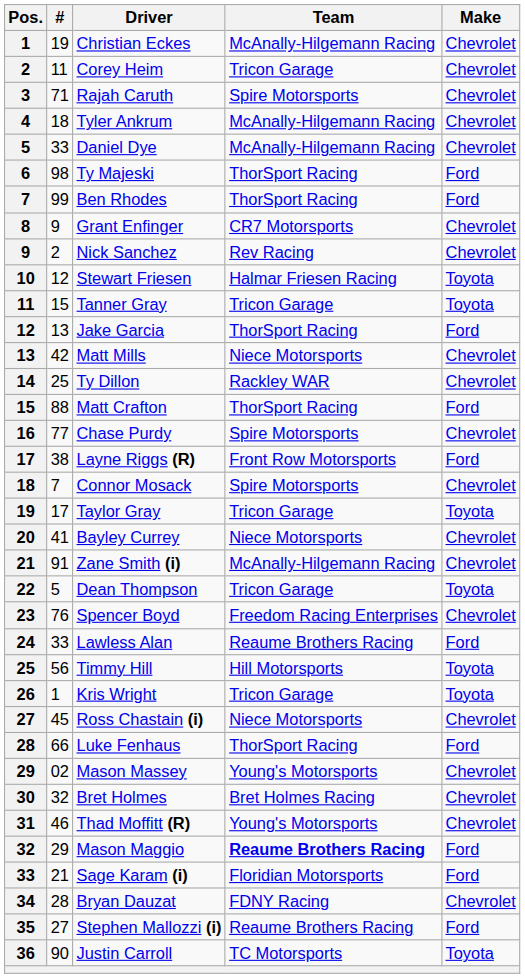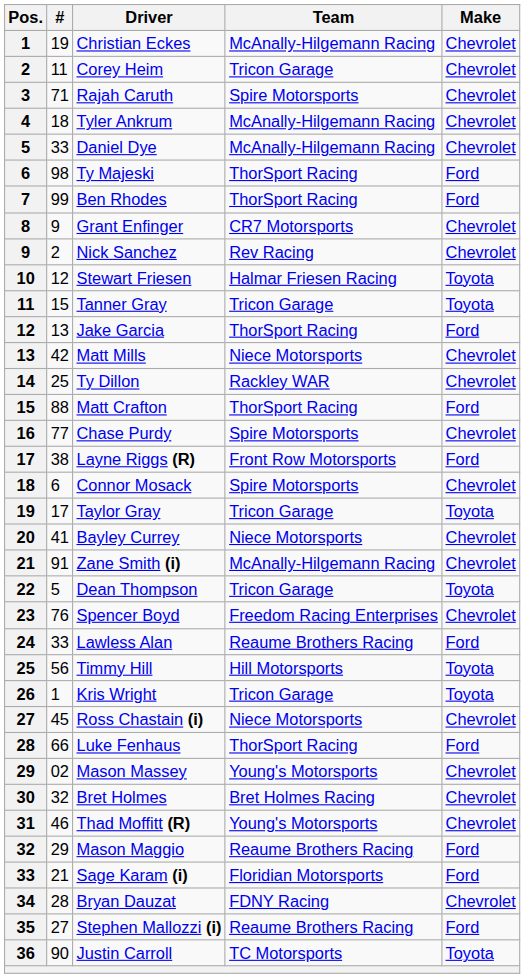 <table class="wikitable" style="font-size:95%">
 <tr>
 <th>Pos.</th>
 <th>#</th>
 <th>Driver</th>
 <th>Team</th>
 <th>Make</th>
 </tr>
 <tr>
 <th>1</th>
 <td>19</td>
 <td><a href='#'>Christian Eckes</a></td>
 <td><a href='#'>McAnally-Hilgemann Racing</a></td>
 <td><a href='#'>Chevrolet</a></td>
 </tr>
 <tr>
 <th>2</th>
 <td>11</td>
 <td><a href='#'>Corey Heim</a></td>
 <td><a href='#'>Tricon Garage</a></td>
 <td><a href='#'>Chevrolet</a></td>
 </tr>
 <tr>
 <th>3</th>
 <td>71</td>
 <td><a href='#'>Rajah Caruth</a></td>
 <td><a href='#'>Spire Motorsports</a></td>
 <td><a href='#'>Chevrolet</a></td>
 </tr>
 <tr>
 <th>4</th>
 <td>18</td>
 <td><a href='#'>Tyler Ankrum</a></td>
 <td><a href='#'>McAnally-Hilgemann Racing</a></td>
 <td><a href='#'>Chevrolet</a></td>
 </tr>
 <tr>
 <th>5</th>
 <td>33</td>
 <td><a href='#'>Daniel Dye</a></td>
 <td><a href='#'>McAnally-Hilgemann Racing</a></td>
 <td><a href='#'>Chevrolet</a></td>
 </tr>
 <tr>
 <th>6</th>
 <td>98</td>
 <td><a href='#'>Ty Majeski</a></td>
 <td><a href='#'>ThorSport Racing</a></td>
 <td><a href='#'>Ford</a></td>
 </tr>
 <tr>
 <th>7</th>
 <td>99</td>
 <td><a href='#'>Ben Rhodes</a></td>
 <td><a href='#'>ThorSport Racing</a></td>
 <td><a href='#'>Ford</a></td>
 </tr>
 <tr>
 <th>8</th>
 <td>9</td>
 <td><a href='#'>Grant Enfinger</a></td>
 <td><a href='#'>CR7 Motorsports</a></td>
 <td><a href='#'>Chevrolet</a></td>
 </tr>
 <tr>
 <th>9</th>
 <td>2</td>
 <td><a href='#'>Nick Sanchez</a></td>
 <td><a href='#'>Rev Racing</a></td>
 <td><a href='#'>Chevrolet</a></td>
 </tr>
 <tr>
 <th>10</th>
 <td>12</td>
 <td><a href='#'>Stewart Friesen</a></td>
 <td><a href='#'>Halmar Friesen Racing</a></td>
 <td><a href='#'>Toyota</a></td>
 </tr>
 <tr>
 <th>11</th>
 <td>15</td>
 <td><a href='#'>Tanner Gray</a></td>
 <td><a href='#'>Tricon Garage</a></td>
 <td><a href='#'>Toyota</a></td>
 </tr>
 <tr>
 <th>12</th>
 <td>13</td>
 <td><a href='#'>Jake Garcia</a></td>
 <td><a href='#'>ThorSport Racing</a></td>
 <td><a href='#'>Ford</a></td>
 </tr>
 <tr>
 <th>13</th>
 <td>42</td>
 <td><a href='#'>Matt Mills</a></td>
 <td><a href='#'>Niece Motorsports</a></td>
 <td><a href='#'>Chevrolet</a></td>
 </tr>
 <tr>
 <th>14</th>
 <td>25</td>
 <td><a href='#'>Ty Dillon</a></td>
 <td><a href='#'>Rackley WAR</a></td>
 <td><a href='#'>Chevrolet</a></td>
 </tr>
 <tr>
 <th>15</th>
 <td>88</td>
 <td><a href='#'>Matt Crafton</a></td>
 <td><a href='#'>ThorSport Racing</a></td>
 <td><a href='#'>Ford</a></td>
 </tr>
 <tr>
 <th>16</th>
 <td>77</td>
 <td><a href='#'>Chase Purdy</a></td>
 <td><a href='#'>Spire Motorsports</a></td>
 <td><a href='#'>Chevrolet</a></td>
 </tr>
 <tr>
 <th>17</th>
 <td>38</td>
 <td><a href='#'>Layne Riggs</a> <strong>(R)</strong></td>
 <td><a href='#'>Front Row Motorsports</a></td>
 <td><a href='#'>Ford</a></td>
 </tr>
 <tr>
 <th>18</th>
-<td>7</td>
+<td>6</td>
 <td><a href='#'>Connor Mosack</a></td>
 <td><a href='#'>Spire Motorsports</a></td>
 <td><a href='#'>Chevrolet</a></td>
 </tr>
 <tr>
 <th>19</th>
 <td>17</td>
 <td><a href='#'>Taylor Gray</a></td>
 <td><a href='#'>Tricon Garage</a></td>
 <td><a href='#'>Toyota</a></td>
 </tr>
 <tr>
 <th>20</th>
 <td>41</td>
 <td><a href='#'>Bayley Currey</a></td>
 <td><a href='#'>Niece Motorsports</a></td>
 <td><a href='#'>Chevrolet</a></td>
 </tr>
 <tr>
 <th>21</th>
 <td>91</td>
 <td><a href='#'>Zane Smith</a> <strong>(i)</strong></td>
 <td><a href='#'>McAnally-Hilgemann Racing</a></td>
 <td><a href='#'>Chevrolet</a></td>
 </tr>
 <tr>
 <th>22</th>
 <td>5</td>
 <td><a href='#'>Dean Thompson</a></td>
 <td><a href='#'>Tricon Garage</a></td>
 <td><a href='#'>Toyota</a></td>
 </tr>
 <tr>
 <th>23</th>
 <td>76</td>
 <td><a href='#'>Spencer Boyd</a></td>
 <td><a href='#'>Freedom Racing Enterprises</a></td>
 <td><a href='#'>Chevrolet</a></td>
 </tr>
 <tr>
 <th>24</th>
 <td>33</td>
 <td><a href='#'>Lawless Alan</a></td>
 <td><a href='#'>Reaume Brothers Racing</a></td>
 <td><a href='#'>Ford</a></td>
 </tr>
 <tr>
 <th>25</th>
 <td>56</td>
 <td><a href='#'>Timmy Hill</a></td>
 <td><a href='#'>Hill Motorsports</a></td>
 <td><a href='#'>Toyota</a></td>
 </tr>
 <tr>
 <th>26</th>
 <td>1</td>
 <td><a href='#'>Kris Wright</a></td>
 <td><a href='#'>Tricon Garage</a></td>
 <td><a href='#'>Toyota</a></td>
 </tr>
 <tr>
 <th>27</th>
 <td>45</td>
 <td><a href='#'>Ross Chastain</a> <strong>(i)</strong></td>
 <td><a href='#'>Niece Motorsports</a></td>
 <td><a href='#'>Chevrolet</a></td>
 </tr>
 <tr>
 <th>28</th>
 <td>66</td>
 <td><a href='#'>Luke Fenhaus</a></td>
 <td><a href='#'>ThorSport Racing</a></td>
 <td><a href='#'>Ford</a></td>
 </tr>
 <tr>
 <th>29</th>
 <td>02</td>
 <td><a href='#'>Mason Massey</a></td>
 <td><a href='#'>Young's Motorsports</a></td>
 <td><a href='#'>Chevrolet</a></td>
 </tr>
 <tr>
 <th>30</th>
 <td>32</td>
 <td><a href='#'>Bret Holmes</a></td>
 <td><a href='#'>Bret Holmes Racing</a></td>
 <td><a href='#'>Chevrolet</a></td>
 </tr>
 <tr>
 <th>31</th>
 <td>46</td>
 <td><a href='#'>Thad Moffitt</a> <strong>(R)</strong></td>
 <td><a href='#'>Young's Motorsports</a></td>
 <td><a href='#'>Chevrolet</a></td>
 </tr>
 <tr>
 <th>32</th>
 <td>29</td>
 <td><a href='#'>Mason Maggio</a></td>
-<td><strong><a href='#'>Reaume Brothers Racing</a></strong></td>
+<td><a href='#'>Reaume Brothers Racing</a></td>
 <td><a href='#'>Ford</a></td>
 </tr>
 <tr>
 <th>33</th>
 <td>21</td>
 <td><a href='#'>Sage Karam</a> <strong>(i)</strong></td>
 <td><a href='#'>Floridian Motorsports</a></td>
 <td><a href='#'>Ford</a></td>
 </tr>
 <tr>
 <th>34</th>
 <td>28</td>
 <td><a href='#'>Bryan Dauzat</a></td>
 <td><a href='#'>FDNY Racing</a></td>
 <td><a href='#'>Chevrolet</a></td>
 </tr>
 <tr>
 <th>35</th>
 <td>27</td>
 <td><a href='#'>Stephen Mallozzi</a> <strong>(i)</strong></td>
 <td><a href='#'>Reaume Brothers Racing</a></td>
 <td><a href='#'>Ford</a></td>
 </tr>
 <tr>
 <th>36</th>
 <td>90</td>
 <td><a href='#'>Justin Carroll</a></td>
 <td><a href='#'>TC Motorsports</a></td>
 <td><a href='#'>Toyota</a></td>
 </tr>
 <tr>
 <th colspan="5"></th>
 </tr>
 </table>
